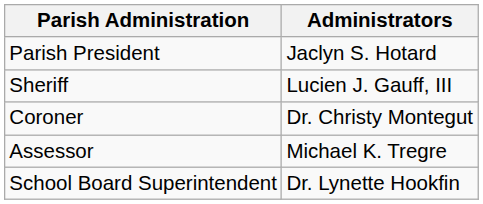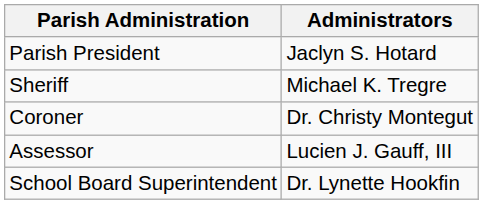 <table class="wikitable">
 <tr>
 <th>Parish Administration</th>
 <th>Administrators</th>
 </tr>
 <tr>
 <td>Parish President</td>
 <td>Jaclyn S. Hotard</td>
 </tr>
 <tr>
 <td>Sheriff</td>
-<td>Lucien J. Gauff, III</td>
+<td>Michael K. Tregre</td>
 </tr>
 <tr>
 <td>Coroner</td>
 <td>Dr. Christy Montegut</td>
 </tr>
 <tr>
 <td>Assessor</td>
-<td>Michael K. Tregre</td>
+<td>Lucien J. Gauff, III</td>
 </tr>
 <tr>
 <td>School Board Superintendent</td>
 <td>Dr. Lynette Hookfin</td>
 </tr>
 </table>
